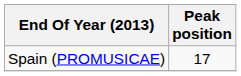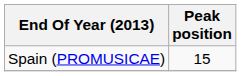 <table class="wikitable sortable">
 <tr>
 <th scope="col">End Of Year (2013)</th>
 <th scope="col">Peak<br>position</th>
 </tr>
 <tr>
 <td>Spain (<a href='#'>PROMUSICAE</a>)</td>
-<td style="text-align:center;">17</td>
+<td style="text-align:center;">15</td>
 </tr>
 <tr>
 </tr>
 </table>
